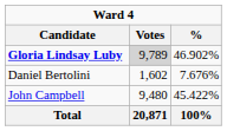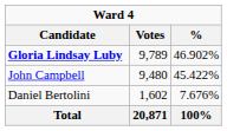 <table class="wikitable">
 <tr>
 <td Colspan="3" align="center"><strong>Ward 4</strong></td>
 </tr>
 <tr>
 <th bgcolor="#DDDDFF" width="150px">Candidate</th>
 <th bgcolor="#DDDDFF">Votes</th>
 <th bgcolor="#DDDDFF">%</th>
 </tr>
 <tr>
 <td><strong><a href='#'>Gloria Lindsay Luby</a></strong></td>
-<td align=right style="background: lightgrey;">9,789</td>
+<td align=right>9,789</td>
 <td align=right>46.902%</td>
+</tr>
+<tr>
+<td><a href='#'>John Campbell</a></td>
+<td align=right>9,480</td>
+<td align=right>45.422%</td>
 </tr>
 <tr>
 <td>Daniel Bertolini</td>
 <td align=right>1,602</td>
 <td align=right>7.676%</td>
 </tr>
 <tr>
-<td><a href='#'>John Campbell</a></td>
-<td align=right>9,480</td>
-<td align=right>45.422%</td>
-</tr>
-<tr>
 <th>Total</th>
 <th align=right>20,871</th>
 <th align=right>100%</th>
 </tr>
 </table>
